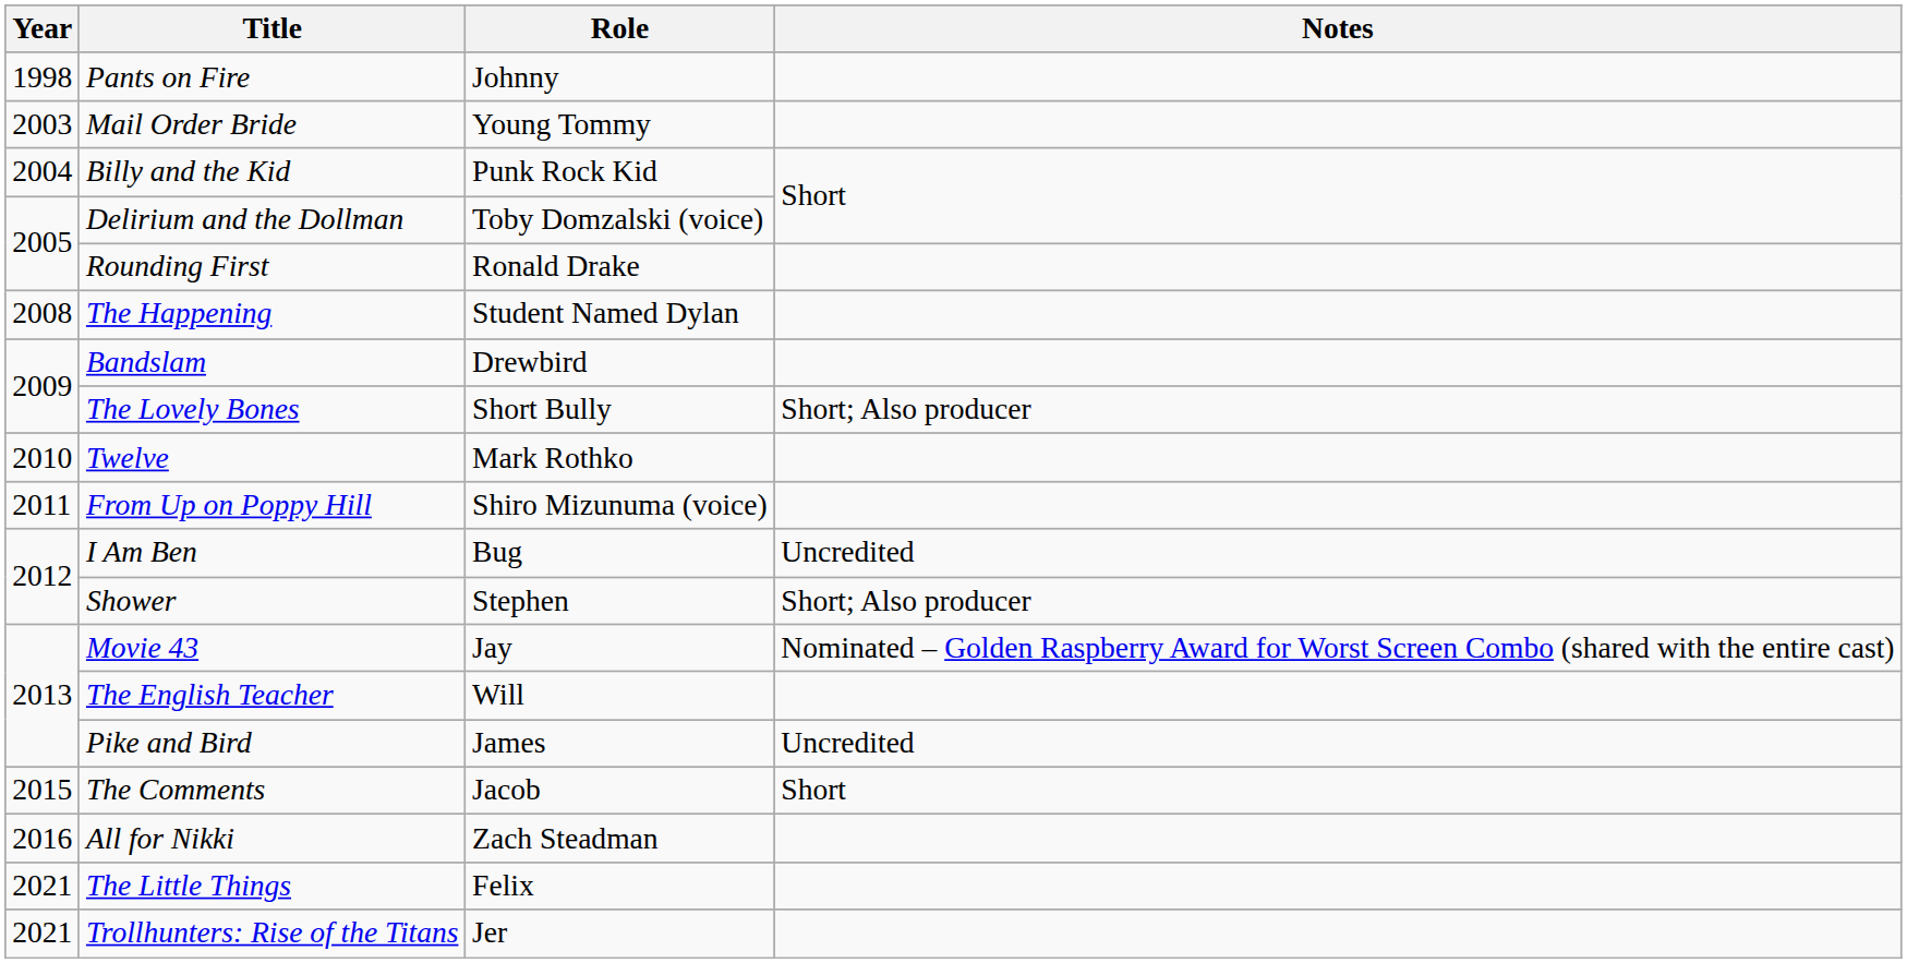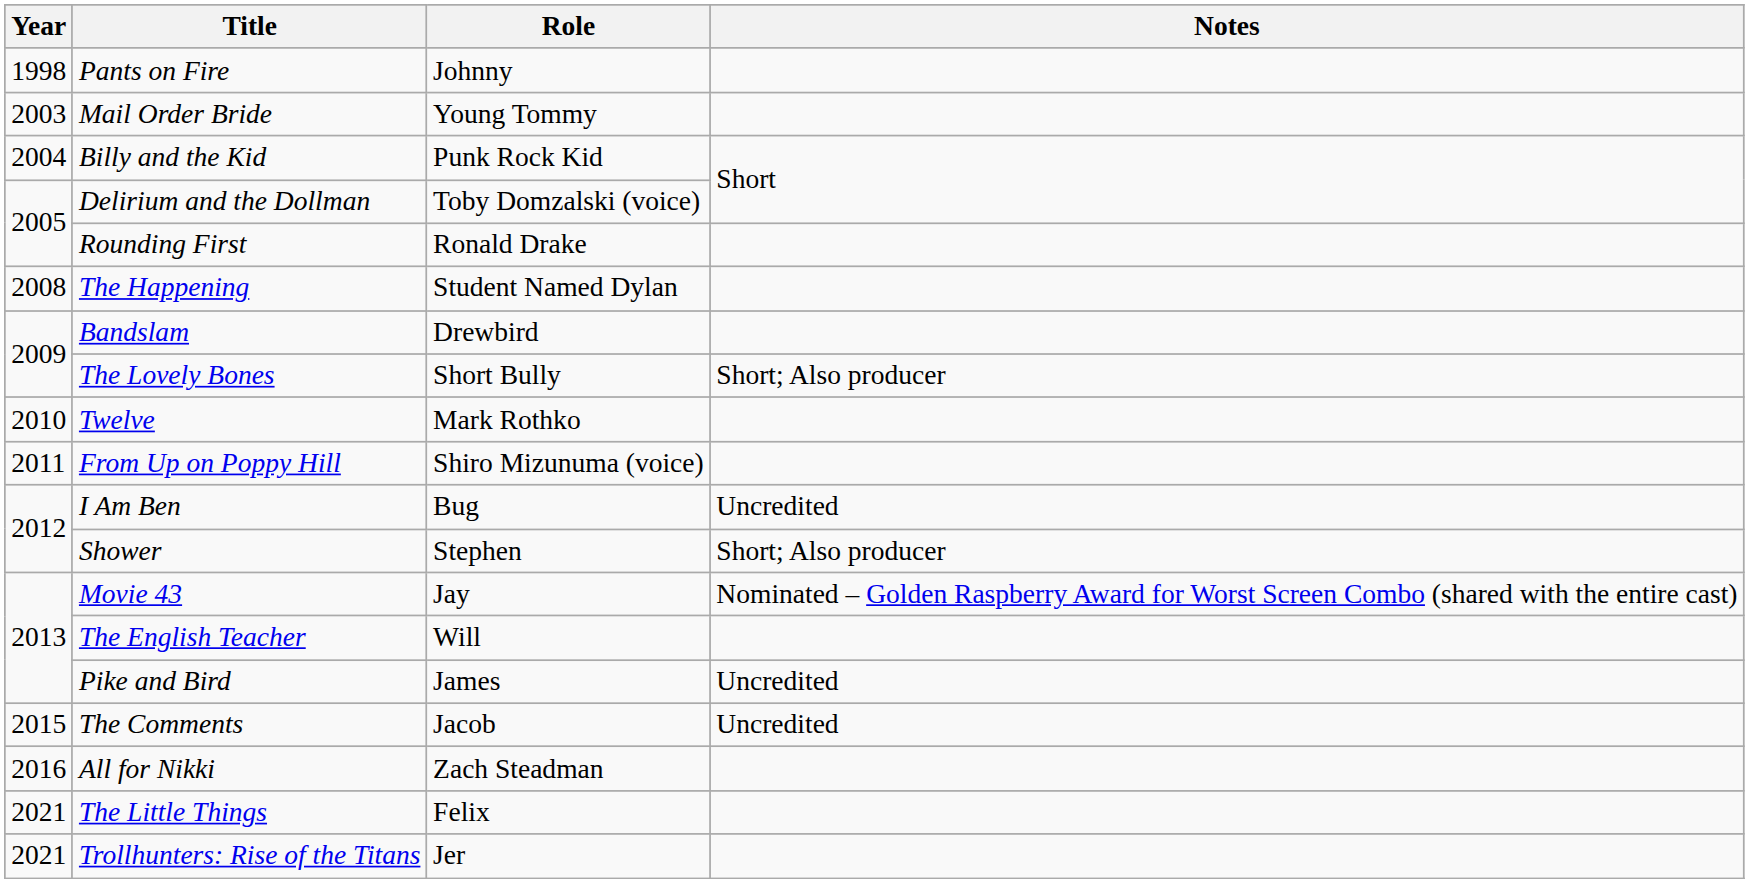 <table class="wikitable sortable">
 <tr>
 <th>Year</th>
 <th>Title</th>
 <th>Role</th>
 <th>Notes</th>
 </tr>
 <tr>
 <td>1998</td>
 <td><em>Pants on Fire</em></td>
 <td>Johnny</td>
 <td></td>
 </tr>
 <tr>
 <td>2003</td>
 <td><em>Mail Order Bride</em></td>
 <td>Young Tommy</td>
 <td></td>
 </tr>
 <tr>
 <td>2004</td>
 <td><em>Billy and the Kid</em></td>
 <td>Punk Rock Kid</td>
 <td rowspan="2">Short</td>
 </tr>
 <tr>
 <td rowspan="2">2005</td>
 <td><em>Delirium and the Dollman</em></td>
 <td>Toby Domzalski (voice)</td>
 </tr>
 <tr>
 <td><em>Rounding First</em></td>
 <td>Ronald Drake</td>
 <td></td>
 </tr>
 <tr>
 <td>2008</td>
 <td><em><a href='#'>The Happening</a></em></td>
 <td>Student Named Dylan</td>
 <td></td>
 </tr>
 <tr>
 <td rowspan="2">2009</td>
 <td><em><a href='#'>Bandslam</a></em></td>
 <td>Drewbird</td>
 <td></td>
 </tr>
 <tr>
 <td><em><a href='#'>The Lovely Bones</a></em></td>
 <td>Short Bully</td>
 <td>Short; Also producer</td>
 </tr>
 <tr>
 <td>2010</td>
 <td><em><a href='#'>Twelve</a></em></td>
 <td>Mark Rothko</td>
 <td></td>
 </tr>
 <tr>
 <td>2011</td>
 <td><em><a href='#'>From Up on Poppy Hill</a></em></td>
 <td>Shiro Mizunuma (voice)</td>
 <td></td>
 </tr>
 <tr>
 <td rowspan="2">2012</td>
 <td><em>I Am Ben</em></td>
 <td>Bug</td>
 <td>Uncredited</td>
 </tr>
 <tr>
 <td><em>Shower</em></td>
 <td>Stephen</td>
 <td>Short; Also producer</td>
 </tr>
 <tr>
 <td rowspan="3">2013</td>
 <td><em><a href='#'>Movie 43</a></em></td>
 <td>Jay</td>
 <td>Nominated – <a href='#'>Golden Raspberry Award for Worst Screen Combo</a> (shared with the entire cast)</td>
 </tr>
 <tr>
 <td><em><a href='#'>The English Teacher</a></em></td>
 <td>Will</td>
 <td></td>
 </tr>
 <tr>
 <td><em>Pike and Bird</em></td>
 <td>James</td>
 <td>Uncredited</td>
 </tr>
 <tr>
 <td>2015</td>
 <td><em>The Comments</em></td>
 <td>Jacob</td>
-<td>Short</td>
+<td>Uncredited</td>
 </tr>
 <tr>
 <td>2016</td>
 <td><em>All for Nikki</em></td>
 <td>Zach Steadman</td>
 <td></td>
 </tr>
 <tr>
 <td>2021</td>
 <td><em><a href='#'>The Little Things</a></em></td>
 <td>Felix</td>
 <td></td>
 </tr>
 <tr>
 <td>2021</td>
 <td><em><a href='#'>Trollhunters: Rise of the Titans</a></em></td>
 <td>Jer</td>
 <td></td>
 </tr>
 <tr>
 </tr>
 </table>
